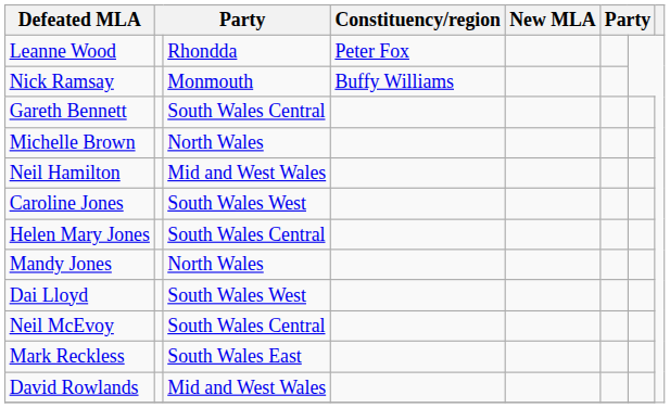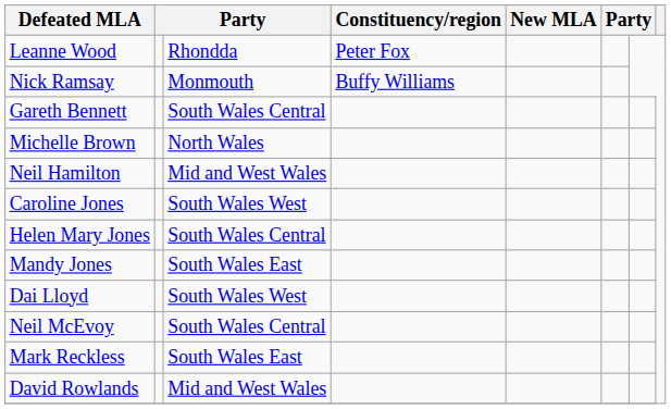 <table class="wikitable sortable">
 <tr>
 <th>Defeated MLA</th>
 <th colspan="2">Party</th>
 <th>Constituency/region</th>
 <th>New MLA</th>
 <th colspan="2">Party</th>
 <th class="unsortable"></th>
 </tr>
 <tr>
 <td><a href='#'>Leanne Wood</a></td>
 <td></td>
 <td><a href='#'>Rhondda</a></td>
 <td><a href='#'>Peter Fox</a></td>
 <td></td>
 <td></td>
 </tr>
 <tr>
 <td><a href='#'>Nick Ramsay</a></td>
 <td></td>
 <td><a href='#'>Monmouth</a></td>
 <td><a href='#'>Buffy Williams</a></td>
 <td></td>
 <td></td>
 </tr>
 <tr>
 <td><a href='#'>Gareth Bennett</a></td>
 <td></td>
 <td><a href='#'>South Wales Central</a></td>
 <td></td>
 <td></td>
 <td></td>
 <td></td>
 </tr>
 <tr>
 <td><a href='#'>Michelle Brown</a></td>
 <td></td>
 <td><a href='#'>North Wales</a></td>
 <td></td>
 <td></td>
 <td></td>
 <td></td>
 </tr>
 <tr>
 <td><a href='#'>Neil Hamilton</a></td>
 <td></td>
 <td><a href='#'>Mid and West Wales</a></td>
 <td></td>
 <td></td>
 <td></td>
 <td></td>
 </tr>
 <tr>
 <td><a href='#'>Caroline Jones</a></td>
 <td></td>
 <td><a href='#'>South Wales West</a></td>
 <td></td>
 <td></td>
 <td></td>
 <td></td>
 </tr>
 <tr>
 <td><a href='#'>Helen Mary Jones</a></td>
 <td></td>
 <td><a href='#'>South Wales Central</a></td>
 <td></td>
 <td></td>
 <td></td>
 <td></td>
 </tr>
 <tr>
 <td><a href='#'>Mandy Jones</a></td>
 <td></td>
-<td><a href='#'>North Wales</a></td>
+<td><a href='#'>South Wales East</a></td>
 <td></td>
 <td></td>
 <td></td>
 <td></td>
 </tr>
 <tr>
 <td><a href='#'>Dai Lloyd</a></td>
 <td></td>
 <td><a href='#'>South Wales West</a></td>
 <td></td>
 <td></td>
 <td></td>
 <td></td>
 </tr>
 <tr>
 <td><a href='#'>Neil McEvoy</a></td>
 <td></td>
 <td><a href='#'>South Wales Central</a></td>
 <td></td>
 <td></td>
 <td></td>
 <td></td>
 </tr>
 <tr>
 <td><a href='#'>Mark Reckless</a></td>
 <td></td>
 <td><a href='#'>South Wales East</a></td>
 <td></td>
 <td></td>
 <td></td>
 <td></td>
 </tr>
 <tr>
 <td><a href='#'>David Rowlands</a></td>
 <td></td>
 <td><a href='#'>Mid and West Wales</a></td>
 <td></td>
 <td></td>
 <td></td>
 <td></td>
 </tr>
 <tr>
 </tr>
 </table>
